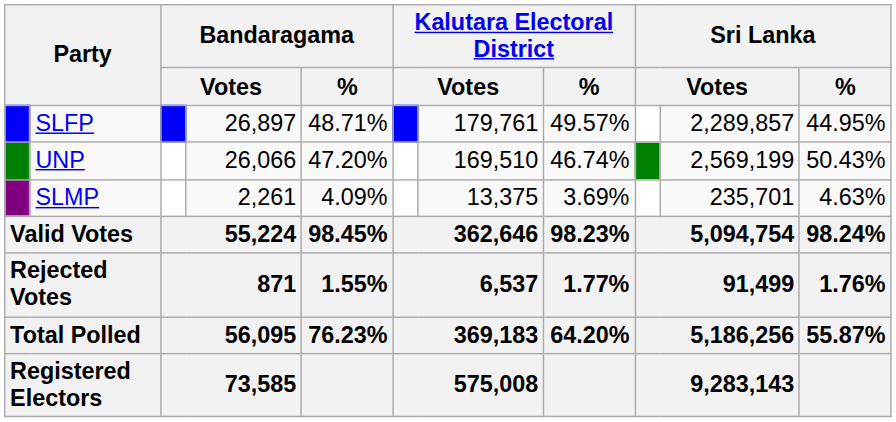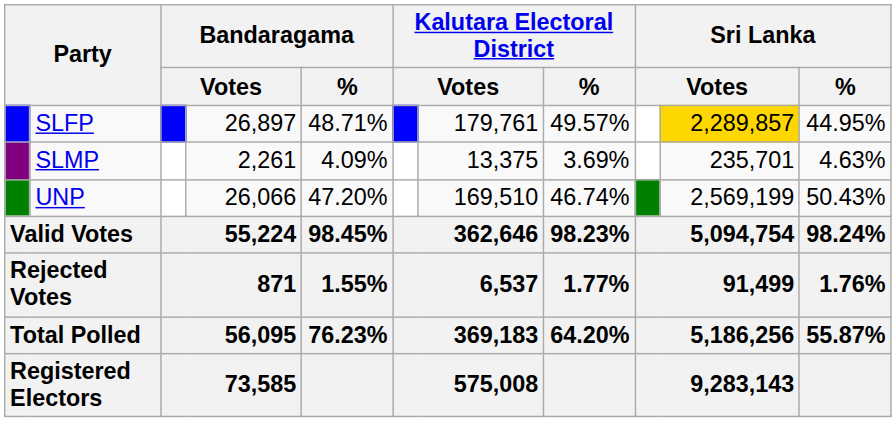 <table class="wikitable">
 <tr>
 <th colspan="2" width="144px"rowspan="2">Party</th>
 <th colspan="3" width="216px">Bandaragama</th>
 <th colspan="3" width="216px"><a href='#'>Kalutara Electoral District</a></th>
 <th colspan="3" width="216px">Sri Lanka</th>
 </tr>
 <tr>
 <th colspan="2" width="144px">Votes</th>
 <th>%</th>
 <th colspan="2" width="144px">Votes</th>
 <th>%</th>
 <th colspan="2" width="144px">Votes</th>
 <th>%</th>
 </tr>
 <tr>
 <td style="background-color:blue;" width="10px"></td>
 <td style="text-align:left;"><a href='#'>SLFP</a></td>
 <td style="background-color:blue;" width="10px"></td>
 <td style="text-align:right;">26,897</td>
 <td style="text-align:right;">48.71%</td>
 <td style="background-color:blue;" width="10px"></td>
 <td style="text-align:right;">179,761</td>
 <td style="text-align:right;">49.57%</td>
 <td style="background-color:white;" width="10px"></td>
-<td style="text-align:right;">2,289,857</td>
+<td style="background: gold; text-align:right;">2,289,857</td>
 <td style="text-align:right;">44.95%</td>
+</tr>
+<tr>
+<td style="background-color:purple;" width="10px"></td>
+<td style="text-align:left;"><a href='#'>SLMP</a></td>
+<td style="background-color:white;" width="10px"></td>
+<td style="text-align:right;">2,261</td>
+<td style="text-align:right;">4.09%</td>
+<td style="background-color:white;" width="10px"></td>
+<td style="text-align:right;">13,375</td>
+<td style="text-align:right;">3.69%</td>
+<td style="background-color:white;" width="10px"></td>
+<td style="text-align:right;">235,701</td>
+<td style="text-align:right;">4.63%</td>
 </tr>
 <tr>
 <td style="background-color:green;" width="10px"></td>
 <td style="text-align:left;"><a href='#'>UNP</a></td>
 <td style="background-color:white;" width="10px"></td>
 <td style="text-align:right;">26,066</td>
 <td style="text-align:right;">47.20%</td>
 <td style="background-color:white;" width="10px"></td>
 <td style="text-align:right;">169,510</td>
 <td style="text-align:right;">46.74%</td>
 <td style="background-color:green;" width="10px"></td>
 <td style="text-align:right;">2,569,199</td>
 <td style="text-align:right;">50.43%</td>
-</tr>
-<tr>
-<td style="background-color:purple;" width="10px"></td>
-<td style="text-align:left;"><a href='#'>SLMP</a></td>
-<td style="background-color:white;" width="10px"></td>
-<td style="text-align:right;">2,261</td>
-<td style="text-align:right;">4.09%</td>
-<td style="background-color:white;" width="10px"></td>
-<td style="text-align:right;">13,375</td>
-<td style="text-align:right;">3.69%</td>
-<td style="background-color:white;" width="10px"></td>
-<td style="text-align:right;">235,701</td>
-<td style="text-align:right;">4.63%</td>
 </tr>
 <tr>
 <th colspan="2" width="144px"style="text-align:left;">Valid Votes</th>
 <th style="text-align:right;"colspan="2" width="144px">55,224</th>
 <th style="text-align:right;">98.45%</th>
 <th style="text-align:right;"colspan="2" width="144px">362,646</th>
 <th style="text-align:right;">98.23%</th>
 <th style="text-align:right;"colspan="2" width="144px">5,094,754</th>
 <th style="text-align:right;">98.24%</th>
 </tr>
 <tr>
 <th colspan="2" width="144px"style="text-align:left;">Rejected Votes</th>
 <th style="text-align:right;"colspan="2" width="144px">871</th>
 <th style="text-align:right;">1.55%</th>
 <th style="text-align:right;"colspan="2" width="144px">6,537</th>
 <th style="text-align:right;">1.77%</th>
 <th style="text-align:right;"colspan="2" width="144px">91,499</th>
 <th style="text-align:right;">1.76%</th>
 </tr>
 <tr>
 <th colspan="2" width="144px"style="text-align:left;">Total Polled</th>
 <th style="text-align:right;"colspan="2" width="144px">56,095</th>
 <th style="text-align:right;">76.23%</th>
 <th style="text-align:right;"colspan="2" width="144px">369,183</th>
 <th style="text-align:right;">64.20%</th>
 <th style="text-align:right;"colspan="2" width="144px">5,186,256</th>
 <th style="text-align:right;">55.87%</th>
 </tr>
 <tr>
 <th colspan="2" width="144px"style="text-align:left;">Registered Electors</th>
 <th style="text-align:right;"colspan="2" width="144px">73,585</th>
 <th></th>
 <th style="text-align:right;"colspan="2" width="144px">575,008</th>
 <th></th>
 <th style="text-align:right;"colspan="2" width="144px">9,283,143</th>
 <th></th>
 </tr>
 </table>
